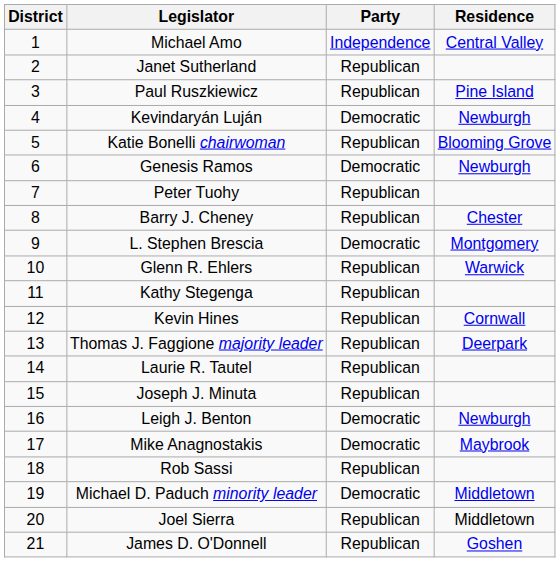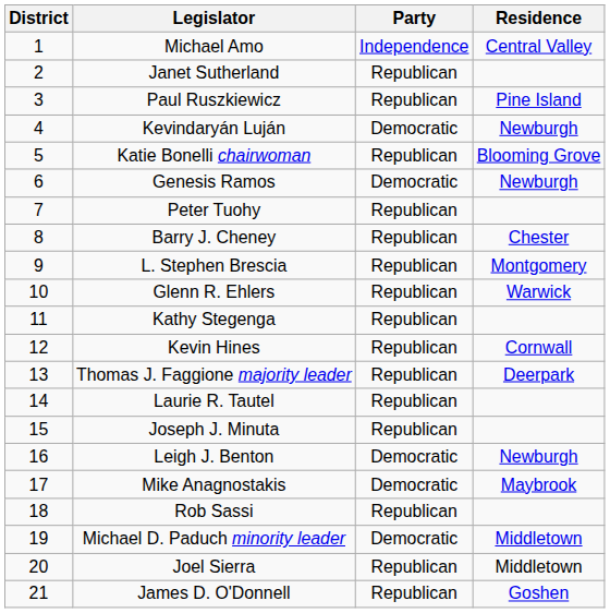 <table class="wikitable" style="text-align:center">
 <tr>
 <th>District</th>
 <th>Legislator</th>
 <th>Party</th>
 <th>Residence</th>
 </tr>
 <tr>
 <td>1</td>
 <td>Michael Amo</td>
 <td><a href='#'>Independence</a></td>
 <td><a href='#'>Central Valley</a></td>
 </tr>
 <tr>
 <td>2</td>
 <td>Janet Sutherland</td>
 <td>Republican</td>
 <td></td>
 </tr>
 <tr>
 <td>3</td>
 <td>Paul Ruszkiewicz</td>
 <td>Republican</td>
 <td><a href='#'>Pine Island</a></td>
 </tr>
 <tr>
 <td>4</td>
 <td>Kevindaryán Luján</td>
 <td>Democratic</td>
 <td><a href='#'>Newburgh</a></td>
 </tr>
 <tr>
 <td>5</td>
 <td>Katie Bonelli  <em><a href='#'>chairwoman</a></em></td>
 <td>Republican</td>
 <td><a href='#'>Blooming Grove</a></td>
 </tr>
 <tr>
 <td>6</td>
 <td>Genesis Ramos</td>
 <td>Democratic</td>
 <td><a href='#'>Newburgh</a></td>
 </tr>
 <tr>
 <td>7</td>
 <td>Peter Tuohy</td>
 <td>Republican</td>
 <td></td>
 </tr>
 <tr>
 <td>8</td>
 <td>Barry J. Cheney</td>
 <td>Republican</td>
 <td><a href='#'>Chester</a></td>
 </tr>
 <tr>
 <td>9</td>
 <td>L. Stephen Brescia</td>
-<td>Democratic</td>
+<td>Republican</td>
 <td><a href='#'>Montgomery</a></td>
 </tr>
 <tr>
 <td>10</td>
 <td>Glenn R. Ehlers</td>
 <td>Republican</td>
 <td><a href='#'>Warwick</a></td>
 </tr>
 <tr>
 <td>11</td>
 <td>Kathy Stegenga</td>
 <td>Republican</td>
 <td></td>
 </tr>
 <tr>
 <td>12</td>
 <td>Kevin Hines</td>
 <td>Republican</td>
 <td><a href='#'>Cornwall</a></td>
 </tr>
 <tr>
 <td>13</td>
 <td>Thomas J. Faggione <em><a href='#'>majority leader</a></em></td>
 <td>Republican</td>
 <td><a href='#'>Deerpark</a></td>
 </tr>
 <tr>
 <td>14</td>
 <td>Laurie R. Tautel</td>
 <td>Republican</td>
 <td></td>
 </tr>
 <tr>
 <td>15</td>
 <td>Joseph J. Minuta</td>
 <td>Republican</td>
 <td></td>
 </tr>
 <tr>
 <td>16</td>
 <td>Leigh J. Benton</td>
 <td>Democratic</td>
 <td><a href='#'>Newburgh</a></td>
 </tr>
 <tr>
 <td>17</td>
 <td>Mike Anagnostakis</td>
 <td>Democratic</td>
 <td><a href='#'>Maybrook</a></td>
 </tr>
 <tr>
 <td>18</td>
 <td>Rob Sassi</td>
 <td>Republican</td>
 <td></td>
 </tr>
 <tr>
 <td>19</td>
 <td>Michael D. Paduch  <em><a href='#'>minority leader</a></em></td>
 <td>Democratic</td>
 <td><a href='#'>Middletown</a></td>
 </tr>
 <tr>
 <td>20</td>
 <td>Joel Sierra</td>
 <td>Republican</td>
 <td>Middletown</td>
 </tr>
 <tr>
 <td>21</td>
 <td>James D. O'Donnell</td>
 <td>Republican</td>
 <td><a href='#'>Goshen</a></td>
 </tr>
 </table>
